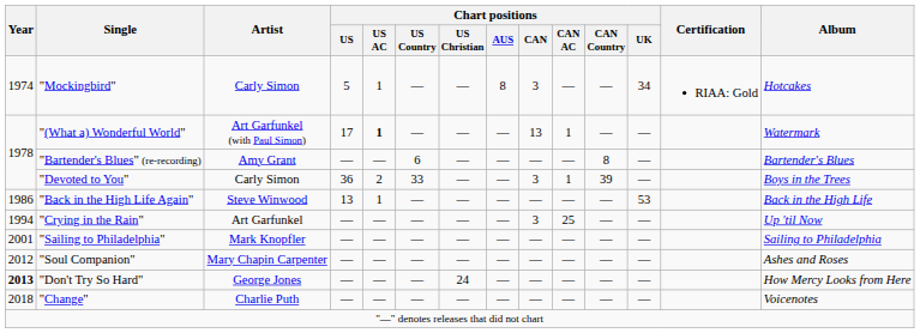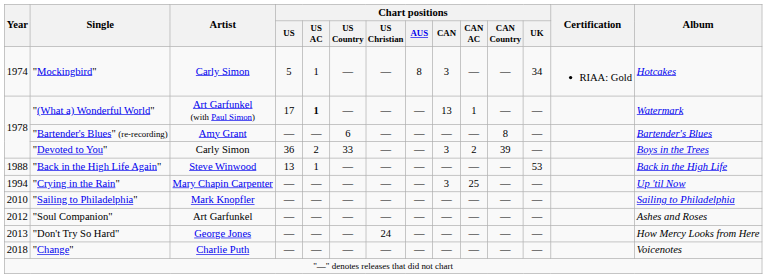 <table class=wikitable style=text-align:center;>
 <tr>
 <th rowspan=2>Year</th>
 <th rowspan=2>Single</th>
 <th rowspan=2>Artist</th>
 <th colspan=9>Chart positions</th>
 <th rowspan="2">Certification</th>
 <th rowspan=2>Album</th>
 </tr>
 <tr style="font-size:smaller;">
 <th width=35>US<br></th>
 <th width=35>US AC<br></th>
 <th width=35>US Country<br></th>
 <th width=35>US Christian<br></th>
 <th width=35><a href='#'>AUS</a><br></th>
 <th width=35>CAN<br></th>
 <th width=35>CAN AC<br></th>
 <th width=35>CAN Country<br></th>
 <th width=35>UK<br></th>
 </tr>
 <tr>
 <td>1974</td>
 <td align=left>"<a href='#'>Mockingbird</a>"</td>
 <td><a href='#'>Carly Simon</a></td>
 <td>5</td>
 <td>1</td>
 <td>—</td>
 <td>—</td>
 <td>8</td>
 <td>3</td>
 <td>—</td>
 <td>—</td>
 <td>34</td>
 <td><br><ul><li>RIAA: Gold</li></ul></td>
 <td align=left><em><a href='#'>Hotcakes</a></em></td>
 </tr>
 <tr>
 <td rowspan=3>1978</td>
 <td align=left>"<a href='#'>(What a) Wonderful World</a>"</td>
 <td><a href='#'>Art Garfunkel</a><br><small>(with <a href='#'>Paul Simon</a>)</small></td>
 <td>17</td>
 <td><strong>1</strong></td>
 <td>—</td>
 <td>—</td>
 <td>—</td>
 <td>13</td>
 <td>1</td>
 <td>—</td>
 <td>—</td>
 <td></td>
 <td align=left><em><a href='#'>Watermark</a></em></td>
 </tr>
 <tr>
 <td align=left>"<a href='#'>Bartender's Blues</a>" <small>(re-recording)</small></td>
 <td><a href='#'>Amy Grant</a></td>
 <td>—</td>
 <td>—</td>
 <td>6</td>
 <td>—</td>
 <td>—</td>
 <td>—</td>
 <td>—</td>
 <td>8</td>
 <td>—</td>
 <td></td>
 <td align=left><em><a href='#'>Bartender's Blues</a></em></td>
 </tr>
 <tr>
 <td align=left>"<a href='#'>Devoted to You</a>"</td>
 <td>Carly Simon</td>
 <td>36</td>
 <td>2</td>
 <td>33</td>
 <td>—</td>
 <td>—</td>
 <td>3</td>
-<td>1</td>
+<td>2</td>
 <td>39</td>
 <td>—</td>
 <td></td>
 <td align=left><em><a href='#'>Boys in the Trees</a></em></td>
 </tr>
 <tr>
-<td>1986</td>
+<td>1988</td>
 <td align=left>"<a href='#'>Back in the High Life Again</a>"</td>
 <td><a href='#'>Steve Winwood</a></td>
 <td>13</td>
 <td>1</td>
 <td>—</td>
 <td>—</td>
 <td>—</td>
 <td>—</td>
 <td>—</td>
 <td>—</td>
 <td>53</td>
 <td></td>
 <td align=left><em><a href='#'>Back in the High Life</a></em></td>
 </tr>
 <tr>
 <td>1994</td>
 <td align=left>"<a href='#'>Crying in the Rain</a>"</td>
-<td>Art Garfunkel</td>
+<td><a href='#'>Mary Chapin Carpenter</a></td>
 <td>—</td>
 <td>—</td>
 <td>—</td>
 <td>—</td>
 <td>—</td>
 <td>3</td>
 <td>25</td>
 <td>—</td>
 <td>—</td>
 <td></td>
 <td align=left><em><a href='#'>Up 'til Now</a></em></td>
 </tr>
 <tr>
-<td>2001</td>
+<td>2010</td>
 <td align=left>"<a href='#'>Sailing to Philadelphia</a>"</td>
 <td><a href='#'>Mark Knopfler</a></td>
 <td>—</td>
 <td>—</td>
 <td>—</td>
 <td>—</td>
 <td>—</td>
 <td>—</td>
 <td>—</td>
 <td>—</td>
 <td>—</td>
 <td></td>
 <td align=left><em><a href='#'>Sailing to Philadelphia</a></em></td>
 </tr>
 <tr>
 <td>2012</td>
 <td align=left>"Soul Companion"</td>
-<td><a href='#'>Mary Chapin Carpenter</a></td>
+<td>Art Garfunkel</td>
 <td>—</td>
 <td>—</td>
 <td>—</td>
 <td>—</td>
 <td>—</td>
 <td>—</td>
 <td>—</td>
 <td>—</td>
 <td>—</td>
 <td></td>
 <td align=left><em>Ashes and Roses</em></td>
 </tr>
 <tr>
-<td><strong>2013</strong></td>
+<td>2013</td>
 <td align=left>"Don't Try So Hard"</td>
 <td><a href='#'>George Jones</a></td>
 <td>—</td>
 <td>—</td>
 <td>—</td>
 <td>24</td>
 <td>—</td>
 <td>—</td>
 <td>—</td>
 <td>—</td>
 <td>—</td>
 <td></td>
 <td align=left><em>How Mercy Looks from Here</em></td>
 </tr>
 <tr>
 <td>2018</td>
 <td align=left>"<a href='#'>Change</a>"</td>
 <td><a href='#'>Charlie Puth</a></td>
 <td>—</td>
 <td>—</td>
 <td>—</td>
 <td>—</td>
 <td>—</td>
 <td>—</td>
 <td>—</td>
 <td>—</td>
 <td>—</td>
 <td></td>
 <td align=left><em>Voicenotes</em></td>
 </tr>
 <tr>
 <td colspan="14" style="font-size:85%">"—" denotes releases that did not chart</td>
 </tr>
 </table>
